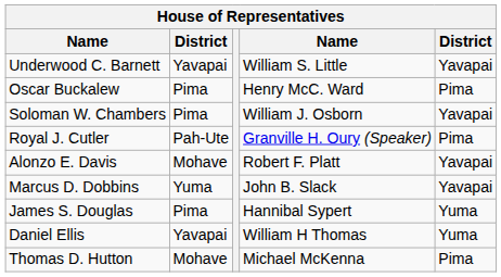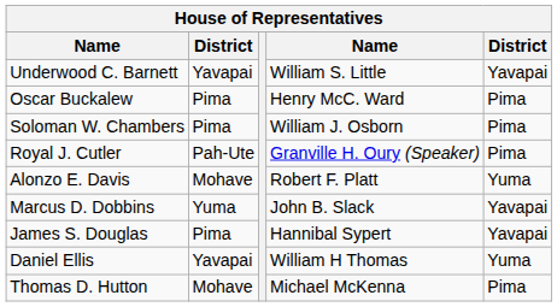 <table class="wikitable" style="float: right">
 <tr>
 <th colspan="5">House of Representatives</th>
 </tr>
 <tr>
 <th>Name</th>
 <th>District</th>
 <th rowspan="10"></th>
 <th>Name</th>
 <th>District</th>
 </tr>
 <tr>
 <td>Underwood C. Barnett</td>
 <td>Yavapai</td>
 <td>William S. Little</td>
 <td>Yavapai</td>
 </tr>
 <tr>
 <td>Oscar Buckalew</td>
 <td>Pima</td>
 <td>Henry McC. Ward</td>
 <td>Pima</td>
 </tr>
 <tr>
 <td>Soloman W. Chambers</td>
 <td>Pima</td>
 <td>William J. Osborn</td>
-<td>Yavapai</td>
+<td>Pima</td>
 </tr>
 <tr>
 <td>Royal J. Cutler</td>
 <td>Pah-Ute</td>
 <td><a href='#'>Granville H. Oury</a> <em>(Speaker)</em></td>
 <td>Pima</td>
 </tr>
 <tr>
 <td>Alonzo E. Davis</td>
 <td>Mohave</td>
 <td>Robert F. Platt</td>
-<td>Yavapai</td>
+<td>Yuma</td>
 </tr>
 <tr>
 <td>Marcus D. Dobbins</td>
 <td>Yuma</td>
 <td>John B. Slack</td>
 <td>Yavapai</td>
 </tr>
 <tr>
 <td>James S. Douglas</td>
 <td>Pima</td>
 <td>Hannibal Sypert</td>
-<td>Yuma</td>
+<td>Yavapai</td>
 </tr>
 <tr>
 <td>Daniel Ellis</td>
 <td>Yavapai</td>
 <td>William H Thomas</td>
 <td>Yuma</td>
 </tr>
 <tr>
 <td>Thomas D. Hutton</td>
 <td>Mohave</td>
 <td>Michael McKenna</td>
 <td>Pima</td>
 </tr>
 </table>
